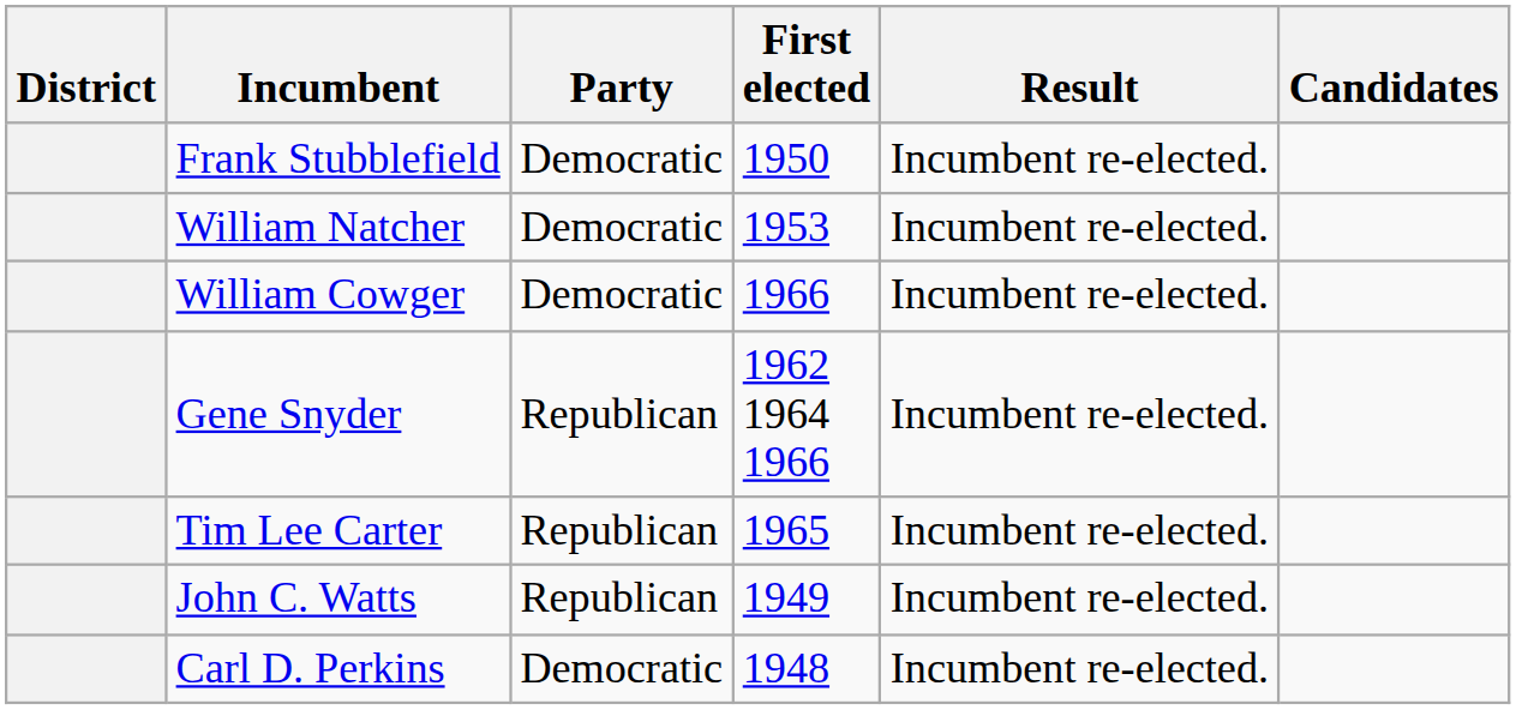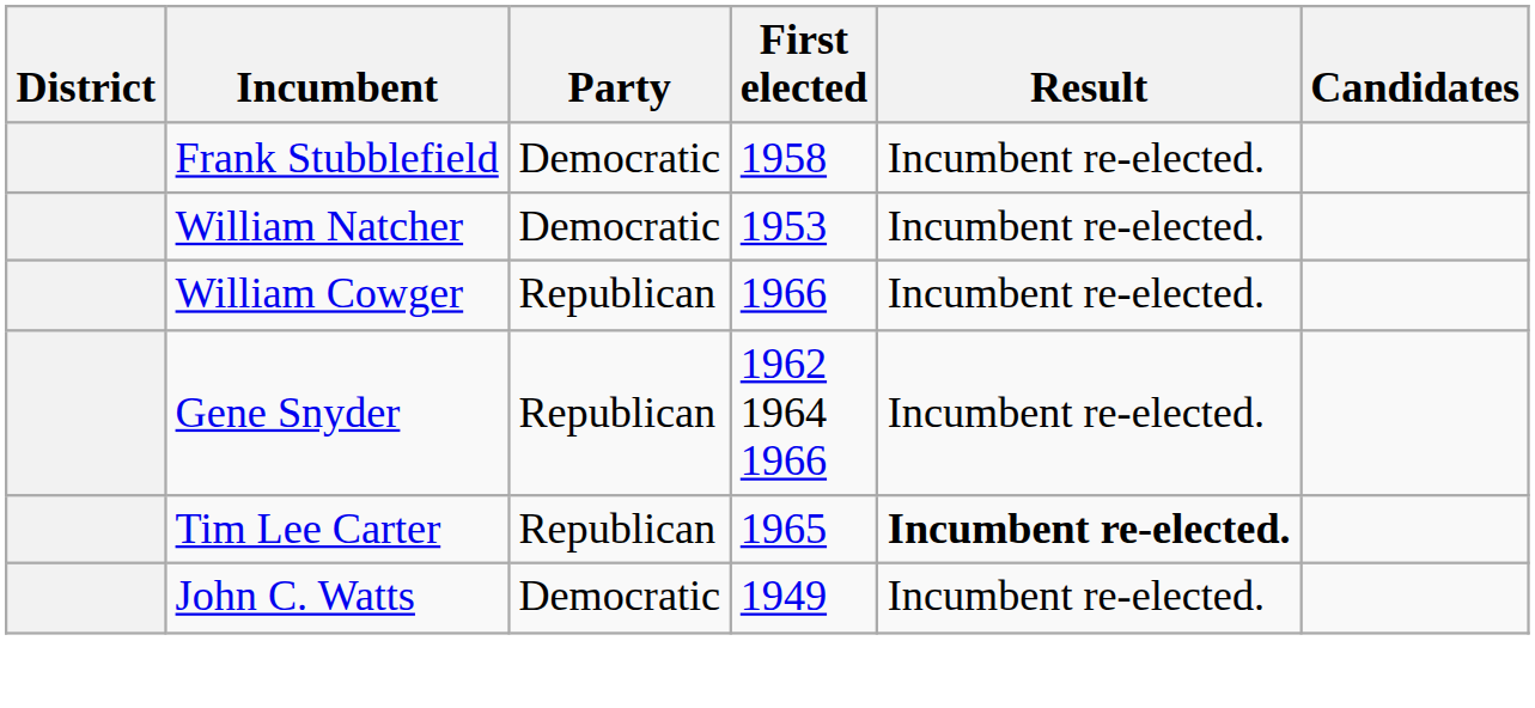 <table class=wikitable>
 <tr valign=bottom>
 <th>District</th>
 <th>Incumbent</th>
 <th>Party</th>
 <th>First<br>elected</th>
 <th>Result</th>
 <th>Candidates</th>
 </tr>
 <tr>
 <th></th>
 <td><a href='#'>Frank Stubblefield</a></td>
 <td>Democratic</td>
-<td><a href='#'>1950</a></td>
+<td><a href='#'>1958</a></td>
 <td>Incumbent re-elected.</td>
 <td nowrap></td>
 </tr>
 <tr>
 <th></th>
 <td><a href='#'>William Natcher</a></td>
 <td>Democratic</td>
 <td><a href='#'>1953 </a></td>
 <td>Incumbent re-elected.</td>
 <td nowrap></td>
 </tr>
 <tr>
 <th></th>
 <td><a href='#'>William Cowger</a></td>
-<td>Democratic</td>
+<td>Republican</td>
 <td><a href='#'>1966</a></td>
 <td>Incumbent re-elected.</td>
 <td nowrap></td>
 </tr>
 <tr>
 <th></th>
 <td><a href='#'>Gene Snyder</a></td>
 <td>Republican</td>
 <td><a href='#'>1962</a><br>1964 <br><a href='#'>1966</a></td>
 <td>Incumbent re-elected.</td>
 <td nowrap></td>
 </tr>
 <tr>
 <th></th>
 <td><a href='#'>Tim Lee Carter</a></td>
 <td>Republican</td>
 <td><a href='#'>1965</a></td>
-<td>Incumbent re-elected.</td>
+<td><strong>Incumbent re-elected.</strong></td>
 <td nowrap></td>
 </tr>
 <tr>
 <th></th>
 <td><a href='#'>John C. Watts</a></td>
-<td>Republican</td>
+<td>Democratic</td>
 <td><a href='#'>1949</a></td>
 <td>Incumbent re-elected.</td>
 <td nowrap></td>
 </tr>
-<tr>
-<th></th>
-<td><a href='#'>Carl D. Perkins</a></td>
-<td>Democratic</td>
-<td><a href='#'>1948</a></td>
-<td>Incumbent re-elected.</td>
-<td nowrap></td>
-</tr>
 </table>
